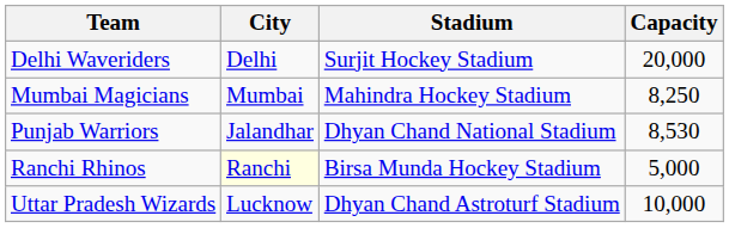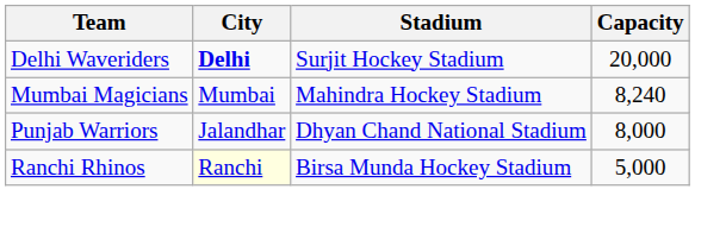 <table class="wikitable sortable" style="text-align:left;">
 <tr>
 <th>Team</th>
 <th>City</th>
 <th>Stadium</th>
 <th>Capacity</th>
 </tr>
 <tr>
 <td><a href='#'>Delhi Waveriders</a></td>
-<td><a href='#'>Delhi</a></td>
+<td><strong><a href='#'>Delhi</a></strong></td>
 <td><a href='#'>Surjit Hockey Stadium</a></td>
 <td style="text-align:center;">20,000</td>
 </tr>
 <tr>
 <td><a href='#'>Mumbai Magicians</a></td>
 <td><a href='#'>Mumbai</a></td>
 <td><a href='#'>Mahindra Hockey Stadium</a></td>
-<td style="text-align:center;">8,250</td>
+<td style="text-align:center;">8,240</td>
 </tr>
 <tr>
 <td><a href='#'>Punjab Warriors</a></td>
 <td><a href='#'>Jalandhar</a></td>
 <td><a href='#'>Dhyan Chand National Stadium</a></td>
-<td style="text-align:center;">8,530</td>
+<td style="text-align:center;">8,000</td>
 </tr>
 <tr>
 <td><a href='#'>Ranchi Rhinos</a></td>
 <td style="background: lightyellow;"><a href='#'>Ranchi</a></td>
 <td><a href='#'>Birsa Munda Hockey Stadium</a></td>
 <td style="text-align:center;">5,000</td>
 </tr>
-<tr>
-<td><a href='#'>Uttar Pradesh Wizards</a></td>
-<td><a href='#'>Lucknow</a></td>
-<td><a href='#'>Dhyan Chand Astroturf Stadium</a></td>
-<td style="text-align:center;">10,000</td>
-</tr>
 </table>
